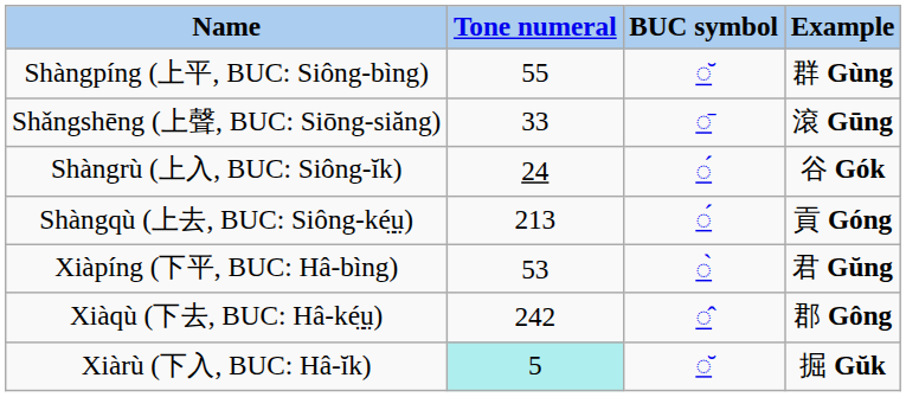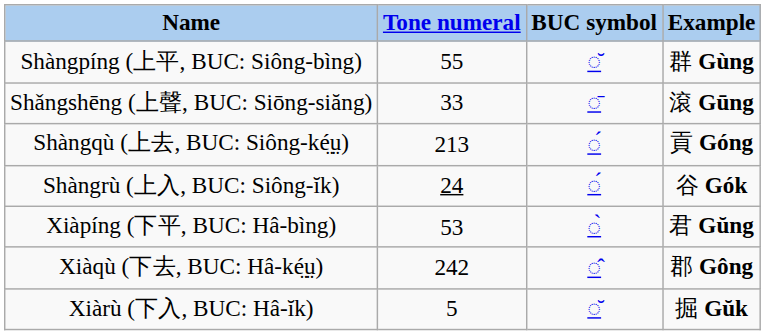 <table class="wikitable" style="text-align:center;">
 <tr>
 <td bgcolor="#ABCDEF"><strong>Name</strong></td>
 <td bgcolor="#ABCDEF"><strong><a href='#'>Tone numeral</a></strong></td>
 <td bgcolor="#ABCDEF"><strong>BUC symbol</strong></td>
 <td bgcolor="#ABCDEF"><strong>Example</strong></td>
 </tr>
 <tr>
 <td>Shàngpíng (上平, BUC: Siông-bìng)</td>
 <td>55</td>
 <td><a href='#'>◌̆</a></td>
 <td>群 <strong>Gùng</strong></td>
 </tr>
 <tr>
 <td>Shǎngshēng (上聲, BUC: Siōng-siăng)</td>
 <td>33</td>
 <td><a href='#'>◌̄</a></td>
 <td>滾 <strong>Gūng</strong></td>
 </tr>
 <tr>
+<td>Shàngqù (上去, BUC: Siông-ké̤ṳ)</td>
+<td>213</td>
+<td><a href='#'>◌́</a></td>
+<td>貢 <strong>Góng</strong></td>
+</tr>
+<tr>
 <td>Shàngrù (上入, BUC: Siông-ĭk)</td>
 <td><u>24</u></td>
 <td><a href='#'>◌́</a></td>
 <td>谷 <strong>Gók</strong></td>
-</tr>
-<tr>
-<td>Shàngqù (上去, BUC: Siông-ké̤ṳ)</td>
-<td>213</td>
-<td><a href='#'>◌́</a></td>
-<td>貢 <strong>Góng</strong></td>
 </tr>
 <tr>
 <td>Xiàpíng (下平, BUC: Hâ-bìng)</td>
 <td>53</td>
 <td><a href='#'>◌̀</a></td>
 <td>君 <strong>Gŭng</strong></td>
 </tr>
 <tr>
 <td>Xiàqù (下去, BUC: Hâ-ké̤ṳ)</td>
 <td>242</td>
 <td><a href='#'>◌̂</a></td>
 <td>郡 <strong>Gông</strong></td>
 </tr>
 <tr>
 <td>Xiàrù (下入, BUC: Hâ-ĭk)</td>
-<td style="background: paleturquoise;">5</td>
+<td>5</td>
 <td><a href='#'>◌̆</a></td>
 <td>掘 <strong>Gŭk</strong></td>
 </tr>
 </table>
